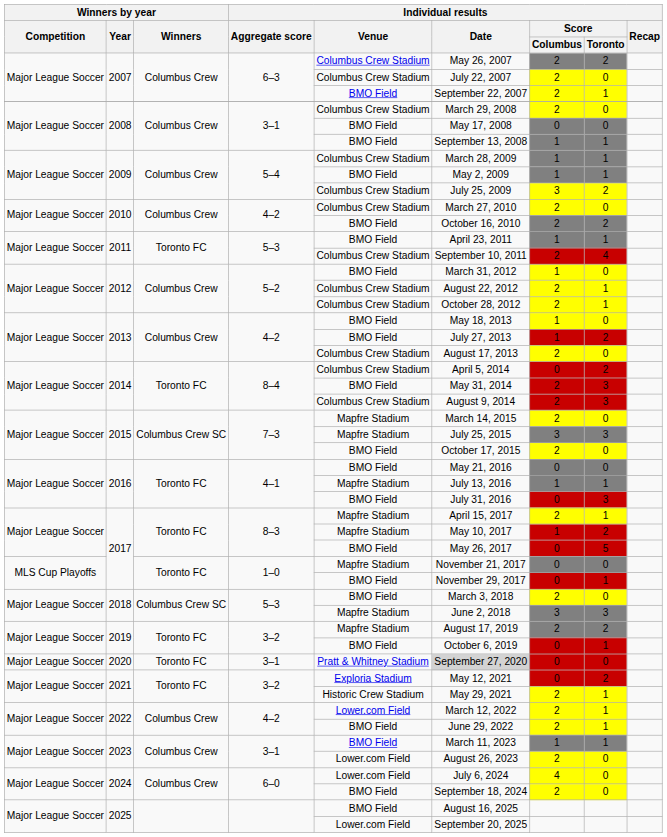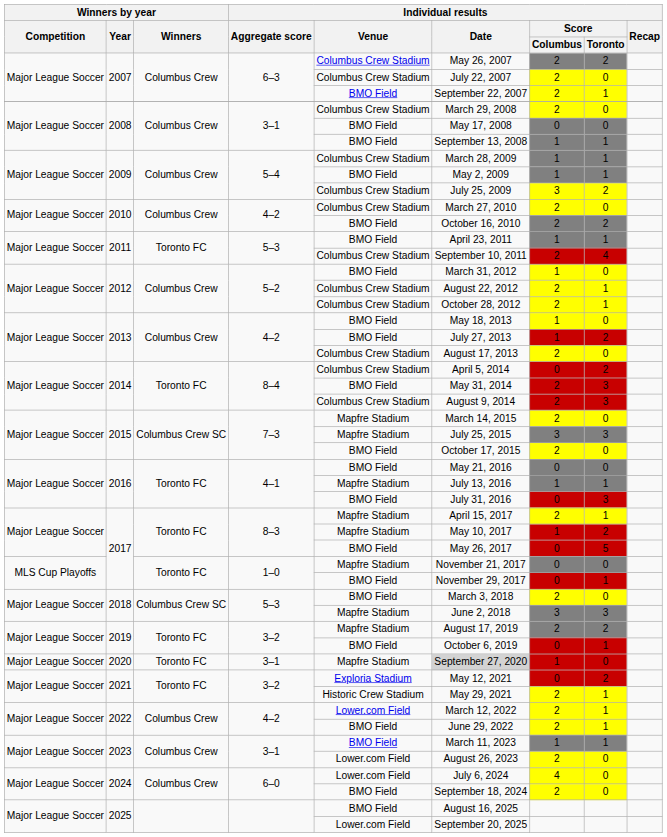 <table class="wikitable" style="text-align: center;">
 <tr>
 <th colspan="3">Winners by year</th>
 <th colspan="6">Individual results</th>
 </tr>
 <tr>
 <th rowspan="2">Competition</th>
 <th rowspan="2">Year</th>
 <th rowspan="2">Winners</th>
 <th rowspan="2">Aggregate score</th>
 <th rowspan="2">Venue</th>
 <th rowspan="2">Date</th>
 <th colspan="2">Score</th>
 <th rowspan="2">Recap</th>
 </tr>
 <tr>
 <th>Columbus</th>
 <th>Toronto</th>
 </tr>
 <tr>
 <td rowspan="3">Major League Soccer</td>
 <td rowspan="3">2007</td>
 <td rowspan="3">Columbus Crew</td>
 <td rowspan="3">6–3</td>
 <td><a href='#'>Columbus Crew Stadium</a></td>
 <td>May 26, 2007</td>
 <td bgcolor=#808080>2</td>
 <td bgcolor=#808080>2</td>
 <td></td>
 </tr>
 <tr>
 <td>Columbus Crew Stadium</td>
 <td>July 22, 2007</td>
 <td bgcolor=#FFFF00>2</td>
 <td bgcolor=#FFFF00>0</td>
 <td></td>
 </tr>
 <tr>
 <td><a href='#'>BMO Field</a></td>
 <td>September 22, 2007</td>
 <td bgcolor=#FFFF00>2</td>
 <td bgcolor=#FFFF00>1</td>
 <td></td>
 </tr>
 <tr>
 </tr>
 <tr>
 <td rowspan="3">Major League Soccer</td>
 <td rowspan="3">2008</td>
 <td rowspan="3">Columbus Crew</td>
 <td rowspan="3">3–1</td>
 <td>Columbus Crew Stadium</td>
 <td>March 29, 2008</td>
 <td bgcolor=#FFFF00>2</td>
 <td bgcolor=#FFFF00>0</td>
 <td></td>
 </tr>
 <tr>
 <td>BMO Field</td>
 <td>May 17, 2008</td>
 <td bgcolor=#808080>0</td>
 <td bgcolor=#808080>0</td>
 <td></td>
 </tr>
 <tr>
 <td>BMO Field</td>
 <td>September 13, 2008</td>
 <td bgcolor=#808080>1</td>
 <td bgcolor=#808080>1</td>
 <td></td>
 </tr>
 <tr>
 <td rowspan="3">Major League Soccer</td>
 <td rowspan="3">2009</td>
 <td rowspan="3">Columbus Crew</td>
 <td rowspan="3">5–4</td>
 <td>Columbus Crew Stadium</td>
 <td>March 28, 2009</td>
 <td bgcolor=#808080>1</td>
 <td bgcolor=#808080>1</td>
 <td></td>
 </tr>
 <tr>
 <td>BMO Field</td>
 <td>May 2, 2009</td>
 <td bgcolor=#808080>1</td>
 <td bgcolor=#808080>1</td>
 <td></td>
 </tr>
 <tr>
 <td>Columbus Crew Stadium</td>
 <td>July 25, 2009</td>
 <td bgcolor=#FFFF00>3</td>
 <td bgcolor=#FFFF00>2</td>
 <td></td>
 </tr>
 <tr>
 <td rowspan="2">Major League Soccer</td>
 <td rowspan="2">2010</td>
 <td rowspan="2">Columbus Crew</td>
 <td rowspan="2">4–2</td>
 <td>Columbus Crew Stadium</td>
 <td>March 27, 2010</td>
 <td bgcolor=#FFFF00>2</td>
 <td bgcolor=#FFFF00>0</td>
 <td></td>
 </tr>
 <tr>
 <td>BMO Field</td>
 <td>October 16, 2010</td>
 <td bgcolor=#808080>2</td>
 <td bgcolor=#808080>2</td>
 <td></td>
 </tr>
 <tr>
 <td rowspan="2">Major League Soccer</td>
 <td rowspan="2">2011</td>
 <td rowspan="2">Toronto FC</td>
 <td rowspan="2">5–3</td>
 <td>BMO Field</td>
 <td>April 23, 2011</td>
 <td bgcolor=#808080>1</td>
 <td bgcolor=#808080>1</td>
 <td></td>
 </tr>
 <tr>
 <td>Columbus Crew Stadium</td>
 <td>September 10, 2011</td>
 <td bgcolor=#C80000><span>2</span></td>
 <td bgcolor=#C80000><span>4</span></td>
 <td></td>
 </tr>
 <tr>
 <td rowspan="3">Major League Soccer</td>
 <td rowspan="3">2012</td>
 <td rowspan="3">Columbus Crew</td>
 <td rowspan="3">5–2</td>
 <td>BMO Field</td>
 <td>March 31, 2012</td>
 <td bgcolor=#FFFF00>1</td>
 <td bgcolor=#FFFF00>0</td>
 <td></td>
 </tr>
 <tr>
 <td>Columbus Crew Stadium</td>
 <td>August 22, 2012</td>
 <td bgcolor=#FFFF00>2</td>
 <td bgcolor=#FFFF00>1</td>
 <td></td>
 </tr>
 <tr>
 <td>Columbus Crew Stadium</td>
 <td>October 28, 2012</td>
 <td bgcolor=#FFFF00>2</td>
 <td bgcolor=#FFFF00>1</td>
 <td></td>
 </tr>
 <tr>
 <td rowspan="3">Major League Soccer</td>
 <td rowspan="3">2013</td>
 <td rowspan="3">Columbus Crew</td>
 <td rowspan="3">4–2</td>
 <td>BMO Field</td>
 <td>May 18, 2013</td>
 <td bgcolor=#FFFF00>1</td>
 <td bgcolor=#FFFF00>0</td>
 <td></td>
 </tr>
 <tr>
 <td>BMO Field</td>
 <td>July 27, 2013</td>
 <td bgcolor=#C80000><span>1</span></td>
 <td bgcolor=#C80000><span>2</span></td>
 <td></td>
 </tr>
 <tr>
 <td>Columbus Crew Stadium</td>
 <td>August 17, 2013</td>
 <td bgcolor=#FFFF00>2</td>
 <td bgcolor=#FFFF00>0</td>
 <td></td>
 </tr>
 <tr>
 <td rowspan="3">Major League Soccer</td>
 <td rowspan="3">2014</td>
 <td rowspan="3">Toronto FC</td>
 <td rowspan="3">8–4</td>
 <td>Columbus Crew Stadium</td>
 <td>April 5, 2014</td>
 <td bgcolor=#C80000><span>0</span></td>
 <td bgcolor=#C80000><span>2</span></td>
 <td></td>
 </tr>
 <tr>
 <td>BMO Field</td>
 <td>May 31, 2014</td>
 <td bgcolor=#C80000><span>2</span></td>
 <td bgcolor=#C80000><span>3</span></td>
 <td></td>
 </tr>
 <tr>
 <td>Columbus Crew Stadium</td>
 <td>August 9, 2014</td>
 <td bgcolor=#C80000><span>2</span></td>
 <td bgcolor=#C80000><span>3</span></td>
 <td></td>
 </tr>
 <tr>
 <td rowspan="3">Major League Soccer</td>
 <td rowspan="3">2015</td>
 <td rowspan="3">Columbus Crew SC</td>
 <td rowspan="3">7–3</td>
 <td>Mapfre Stadium</td>
 <td>March 14, 2015</td>
 <td bgcolor=#FFFF00>2</td>
 <td bgcolor=#FFFF00>0</td>
 <td></td>
 </tr>
 <tr>
 <td>Mapfre Stadium</td>
 <td>July 25, 2015</td>
 <td bgcolor=#808080>3</td>
 <td bgcolor=#808080>3</td>
 <td></td>
 </tr>
 <tr>
 <td>BMO Field</td>
 <td>October 17, 2015</td>
 <td bgcolor=#FFFF00>2</td>
 <td bgcolor=#FFFF00>0</td>
 <td></td>
 </tr>
 <tr>
 <td rowspan="3">Major League Soccer</td>
 <td rowspan="3">2016</td>
 <td rowspan="3">Toronto FC</td>
 <td rowspan="3">4–1</td>
 <td>BMO Field</td>
 <td>May 21, 2016</td>
 <td bgcolor=#808080>0</td>
 <td bgcolor=#808080>0</td>
 <td></td>
 </tr>
 <tr>
 <td>Mapfre Stadium</td>
 <td>July 13, 2016</td>
 <td bgcolor=#808080>1</td>
 <td bgcolor=#808080>1</td>
 <td></td>
 </tr>
 <tr>
 <td>BMO Field</td>
 <td>July 31, 2016</td>
 <td bgcolor=#C80000><span>0</span></td>
 <td bgcolor=#C80000><span>3</span></td>
 <td></td>
 </tr>
 <tr>
 <td rowspan="3">Major League Soccer</td>
 <td rowspan="5">2017</td>
 <td rowspan="3">Toronto FC</td>
 <td rowspan="3">8–3</td>
 <td>Mapfre Stadium</td>
 <td>April 15, 2017</td>
 <td bgcolor=#FFFF00>2</td>
 <td bgcolor=#FFFF00>1</td>
 <td></td>
 </tr>
 <tr>
 <td>Mapfre Stadium</td>
 <td>May 10, 2017</td>
 <td bgcolor=#C80000><span>1</span></td>
 <td bgcolor=#C80000><span>2</span></td>
 <td></td>
 </tr>
 <tr>
 <td>BMO Field</td>
 <td>May 26, 2017</td>
 <td bgcolor=#C80000><span>0</span></td>
 <td bgcolor=#C80000><span>5</span></td>
 <td></td>
 </tr>
 <tr>
 <td rowspan="2">MLS Cup Playoffs</td>
 <td rowspan="2">Toronto FC</td>
 <td rowspan="2">1–0</td>
 <td>Mapfre Stadium</td>
 <td>November 21, 2017</td>
 <td bgcolor=#808080>0</td>
 <td bgcolor=#808080>0</td>
 <td></td>
 </tr>
 <tr>
 <td>BMO Field</td>
 <td>November 29, 2017</td>
 <td bgcolor=#C80000><span>0</span></td>
 <td bgcolor=#C80000><span>1</span></td>
 <td></td>
 </tr>
 <tr>
 <td rowspan="2">Major League Soccer</td>
 <td rowspan="2">2018</td>
 <td rowspan="2">Columbus Crew SC</td>
 <td rowspan="2">5–3</td>
 <td>BMO Field</td>
 <td>March 3, 2018</td>
 <td bgcolor=#FFFF00>2</td>
 <td bgcolor=#FFFF00>0</td>
 <td></td>
 </tr>
 <tr>
 <td>Mapfre Stadium</td>
 <td>June 2, 2018</td>
 <td bgcolor=#808080>3</td>
 <td bgcolor=#808080>3</td>
 <td></td>
 </tr>
 <tr>
 <td rowspan="2">Major League Soccer</td>
 <td rowspan="2">2019</td>
 <td rowspan="2">Toronto FC</td>
 <td rowspan="2">3–2</td>
 <td>Mapfre Stadium</td>
 <td>August 17, 2019</td>
 <td bgcolor=#808080>2</td>
 <td bgcolor=#808080>2</td>
 <td></td>
 </tr>
 <tr>
 <td>BMO Field</td>
 <td>October 6, 2019</td>
 <td bgcolor=#C80000><span>0</span></td>
 <td bgcolor=#C80000><span>1</span></td>
 <td></td>
 </tr>
 <tr>
 <td>Major League Soccer</td>
 <td>2020</td>
 <td>Toronto FC</td>
 <td>3–1</td>
-<td><a href='#'>Pratt & Whitney Stadium</a></td>
+<td>Mapfre Stadium</td>
 <td style="background: lightgrey;">September 27, 2020</td>
-<td bgcolor=#C80000><span>0</span></td>
+<td bgcolor=#C80000><span>1</span></td>
 <td bgcolor=#C80000><span>0</span></td>
 <td></td>
 </tr>
 <tr>
 <td rowspan="2">Major League Soccer</td>
 <td rowspan="2">2021</td>
 <td rowspan="2">Toronto FC</td>
 <td rowspan="2">3–2</td>
 <td><a href='#'>Exploria Stadium</a></td>
 <td>May 12, 2021</td>
 <td bgcolor=#C80000><span>0</span></td>
 <td bgcolor=#C80000><span>2</span></td>
 <td></td>
 </tr>
 <tr>
 <td>Historic Crew Stadium</td>
 <td>May 29, 2021</td>
 <td bgcolor=#FFFF00>2</td>
 <td bgcolor=#FFFF00>1</td>
 <td></td>
 </tr>
 <tr>
 <td rowspan="2">Major League Soccer</td>
 <td rowspan="2">2022</td>
 <td rowspan="2">Columbus Crew</td>
 <td rowspan="2">4–2</td>
 <td><a href='#'>Lower.com Field</a></td>
 <td>March 12, 2022</td>
 <td bgcolor=#FFFF00>2</td>
 <td bgcolor=#FFFF00>1</td>
 <td></td>
 </tr>
 <tr>
 <td>BMO Field</td>
 <td>June 29, 2022</td>
 <td bgcolor=#FFFF00>2</td>
 <td bgcolor=#FFFF00>1</td>
 <td></td>
 </tr>
 <tr>
 <td rowspan="2">Major League Soccer</td>
 <td rowspan="2">2023</td>
 <td rowspan="2">Columbus Crew</td>
 <td rowspan="2">3–1</td>
 <td><a href='#'>BMO Field</a></td>
 <td>March 11, 2023</td>
 <td bgcolor=#808080>1</td>
 <td bgcolor=#808080>1</td>
 <td></td>
 </tr>
 <tr>
 <td>Lower.com Field</td>
 <td>August 26, 2023</td>
 <td bgcolor=#FFFF00>2</td>
 <td bgcolor=#FFFF00>0</td>
 <td></td>
 </tr>
 <tr>
 <td rowspan="2">Major League Soccer</td>
 <td rowspan="2">2024</td>
 <td rowspan="2">Columbus Crew</td>
 <td rowspan="2">6–0</td>
 <td>Lower.com Field</td>
 <td>July 6, 2024</td>
 <td bgcolor=#FFFF00>4</td>
 <td bgcolor=#FFFF00>0</td>
 <td></td>
 </tr>
 <tr>
 <td>BMO Field</td>
 <td>September 18, 2024</td>
 <td bgcolor=#FFFF00>2</td>
 <td bgcolor=#FFFF00>0</td>
 <td></td>
 </tr>
 <tr>
 <td rowspan="2">Major League Soccer</td>
 <td rowspan="2">2025</td>
 <td rowspan="2"></td>
 <td rowspan="2"></td>
 <td>BMO Field</td>
 <td>August 16, 2025</td>
 <td bgcolor=></td>
 <td bgcolor=></td>
 <td></td>
 </tr>
 <tr>
 <td>Lower.com Field</td>
 <td>September 20, 2025</td>
 <td bgcolor=></td>
 <td bgcolor=></td>
 <td></td>
 </tr>
 </table>
